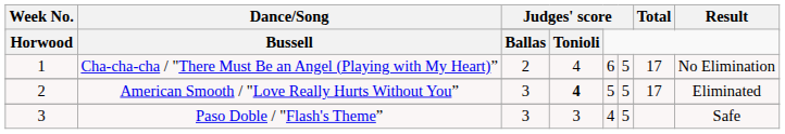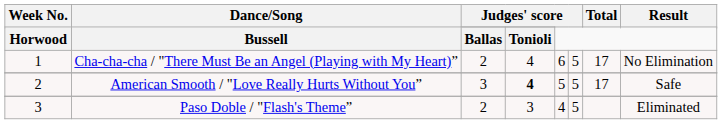 <table class="wikitable sortable" style="margin:auto; text-align:center;">
 <tr>
 <th rowspan="2" align="Center"><strong>Week No.</strong></th>
 <th rowspan="2" align="Center"><strong>Dance/Song</strong></th>
 <th colspan="4" align="Center"><strong>Judges' score</strong></th>
 <th rowspan="2" align="Center"><strong>Total</strong></th>
 <th rowspan="2" align="Center"><strong>Result</strong></th>
 </tr>
 <tr>
 </tr>
 <tr>
 <th style= width="10%" align="center">Horwood</th>
 <th style= width="10%" align="center">Bussell</th>
 <th style= width="10%" align="center">Ballas</th>
 <th style= width="10%" align="center">Tonioli</th>
 </tr>
 <tr>
 <td style="text-align:center; background:#faf6f6;">1</td>
 <td style="text-align:center; background:#faf6f6;"><a href='#'>Cha-cha-cha</a> / "<a href='#'>There Must Be an Angel (Playing with My Heart)</a>”</td>
 <td style="text-align:center; background:#faf6f6;">2</td>
 <td style="text-align:center; background:#faf6f6;">4</td>
 <td style="text-align:center; background:#faf6f6;">6</td>
 <td style="text-align:center; background:#faf6f6;">5</td>
 <td style="text-align:center; background:#faf6f6;">17</td>
 <td style="text-align:center; background:#faf6f6;">No Elimination</td>
 </tr>
 <tr>
 </tr>
 <tr>
 <td style="text-align:center; background:#faf6f6;">2</td>
 <td style="text-align:center; background:#faf6f6;"><a href='#'>American Smooth</a> / "<a href='#'>Love Really Hurts Without You</a>”</td>
 <td style="text-align:center; background:#faf6f6;">3</td>
 <td style="text-align:center; background:#faf6f6;"><strong>4</strong></td>
 <td style="text-align:center; background:#faf6f6;">5</td>
 <td style="text-align:center; background:#faf6f6;">5</td>
 <td style="text-align:center; background:#faf6f6;">17</td>
-<td style="text-align:center; background:#faf6f6;">Eliminated</td>
+<td style="text-align:center; background:#faf6f6;">Safe</td>
 </tr>
 <tr>
 </tr>
 <tr>
 <td style="text-align:center; background:#faf6f6;">3</td>
 <td style="text-align:center; background:#faf6f6;"><a href='#'>Paso Doble</a> / "<a href='#'>Flash's Theme</a>”</td>
-<td style="text-align:center; background:#faf6f6;">3</td>
+<td style="text-align:center; background:#faf6f6;">2</td>
 <td style="text-align:center; background:#faf6f6;">3</td>
 <td style="text-align:center; background:#faf6f6;">4</td>
 <td style="text-align:center; background:#faf6f6;">5</td>
 <td style="text-align:center; background:#faf6f6;"></td>
-<td style="text-align:center; background:#faf6f6;">Safe</td>
+<td style="text-align:center; background:#faf6f6;">Eliminated</td>
 </tr>
 </table>
